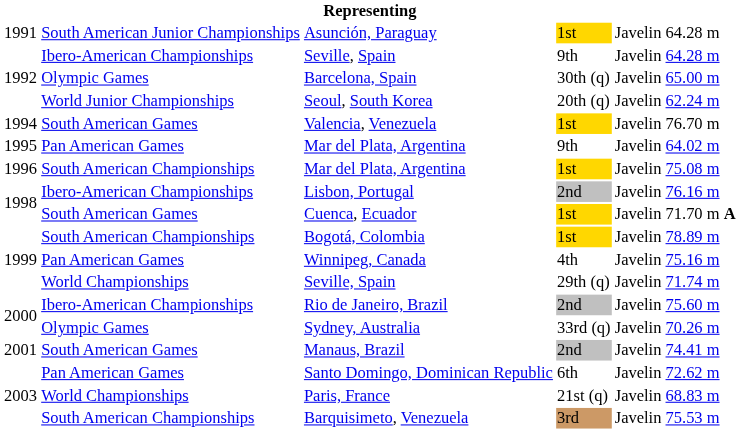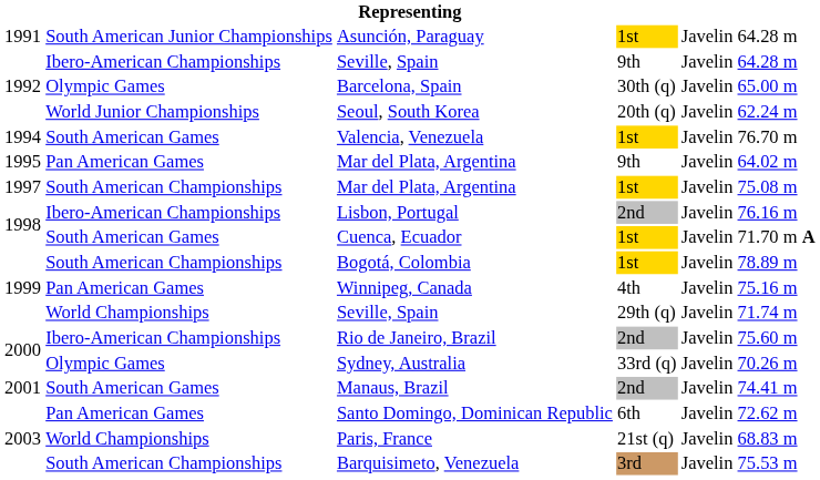 <table>
 <tr>
 <th colspan="6">Representing </th>
 </tr>
 <tr>
 <td>1991</td>
 <td><a href='#'>South American Junior Championships</a></td>
 <td><a href='#'>Asunción, Paraguay</a></td>
 <td bgcolor=gold>1st</td>
 <td>Javelin</td>
 <td>64.28 m</td>
 </tr>
 <tr>
 <td rowspan=3>1992</td>
 <td><a href='#'>Ibero-American Championships</a></td>
 <td><a href='#'>Seville</a>, <a href='#'>Spain</a></td>
 <td>9th</td>
 <td>Javelin</td>
 <td><a href='#'>64.28 m</a></td>
 </tr>
 <tr>
 <td><a href='#'>Olympic Games</a></td>
 <td><a href='#'>Barcelona, Spain</a></td>
 <td>30th (q)</td>
 <td>Javelin</td>
 <td><a href='#'>65.00 m</a></td>
 </tr>
 <tr>
 <td><a href='#'>World Junior Championships</a></td>
 <td><a href='#'>Seoul</a>, <a href='#'>South Korea</a></td>
 <td>20th (q)</td>
 <td>Javelin</td>
 <td><a href='#'>62.24 m</a></td>
 </tr>
 <tr>
 <td>1994</td>
 <td><a href='#'>South American Games</a></td>
 <td><a href='#'>Valencia</a>, <a href='#'>Venezuela</a></td>
 <td bgcolor=gold>1st</td>
 <td>Javelin</td>
 <td>76.70 m</td>
 </tr>
 <tr>
 <td>1995</td>
 <td><a href='#'>Pan American Games</a></td>
 <td><a href='#'>Mar del Plata, Argentina</a></td>
 <td>9th</td>
 <td>Javelin</td>
 <td><a href='#'>64.02 m</a></td>
 </tr>
 <tr>
-<td>1996</td>
+<td>1997</td>
 <td><a href='#'>South American Championships</a></td>
 <td><a href='#'>Mar del Plata, Argentina</a></td>
 <td bgcolor="gold">1st</td>
 <td>Javelin</td>
 <td><a href='#'>75.08 m</a></td>
 </tr>
 <tr>
 <td rowspan=2>1998</td>
 <td><a href='#'>Ibero-American Championships</a></td>
 <td><a href='#'>Lisbon, Portugal</a></td>
 <td bgcolor=silver>2nd</td>
 <td>Javelin</td>
 <td><a href='#'>76.16 m</a></td>
 </tr>
 <tr>
 <td><a href='#'>South American Games</a></td>
 <td><a href='#'>Cuenca</a>, <a href='#'>Ecuador</a></td>
 <td bgcolor=gold>1st</td>
 <td>Javelin</td>
 <td>71.70 m <strong>A</strong></td>
 </tr>
 <tr>
 <td rowspan=3>1999</td>
 <td><a href='#'>South American Championships</a></td>
 <td><a href='#'>Bogotá, Colombia</a></td>
 <td bgcolor="gold">1st</td>
 <td>Javelin</td>
 <td><a href='#'>78.89 m</a></td>
 </tr>
 <tr>
 <td><a href='#'>Pan American Games</a></td>
 <td><a href='#'>Winnipeg, Canada</a></td>
 <td>4th</td>
 <td>Javelin</td>
 <td><a href='#'>75.16 m</a></td>
 </tr>
 <tr>
 <td><a href='#'>World Championships</a></td>
 <td><a href='#'>Seville, Spain</a></td>
 <td>29th (q)</td>
 <td>Javelin</td>
 <td><a href='#'>71.74 m</a></td>
 </tr>
 <tr>
 <td rowspan=2>2000</td>
 <td><a href='#'>Ibero-American Championships</a></td>
 <td><a href='#'>Rio de Janeiro, Brazil</a></td>
 <td bgcolor=silver>2nd</td>
 <td>Javelin</td>
 <td><a href='#'>75.60 m</a></td>
 </tr>
 <tr>
 <td><a href='#'>Olympic Games</a></td>
 <td><a href='#'>Sydney, Australia</a></td>
 <td>33rd (q)</td>
 <td>Javelin</td>
 <td><a href='#'>70.26 m</a></td>
 </tr>
 <tr>
 <td>2001</td>
 <td><a href='#'>South American Games</a></td>
 <td><a href='#'>Manaus, Brazil</a></td>
 <td bgcolor="silver">2nd</td>
 <td>Javelin</td>
 <td><a href='#'>74.41 m</a></td>
 </tr>
 <tr>
 <td rowspan=3>2003</td>
 <td><a href='#'>Pan American Games</a></td>
 <td><a href='#'>Santo Domingo, Dominican Republic</a></td>
 <td>6th</td>
 <td>Javelin</td>
 <td><a href='#'>72.62 m</a></td>
 </tr>
 <tr>
 <td><a href='#'>World Championships</a></td>
 <td><a href='#'>Paris, France</a></td>
 <td>21st (q)</td>
 <td>Javelin</td>
 <td><a href='#'>68.83 m</a></td>
 </tr>
 <tr>
 <td><a href='#'>South American Championships</a></td>
 <td><a href='#'>Barquisimeto</a>, <a href='#'>Venezuela</a></td>
 <td bgcolor="cc9966">3rd</td>
 <td>Javelin</td>
 <td><a href='#'>75.53 m</a></td>
 </tr>
 </table>
